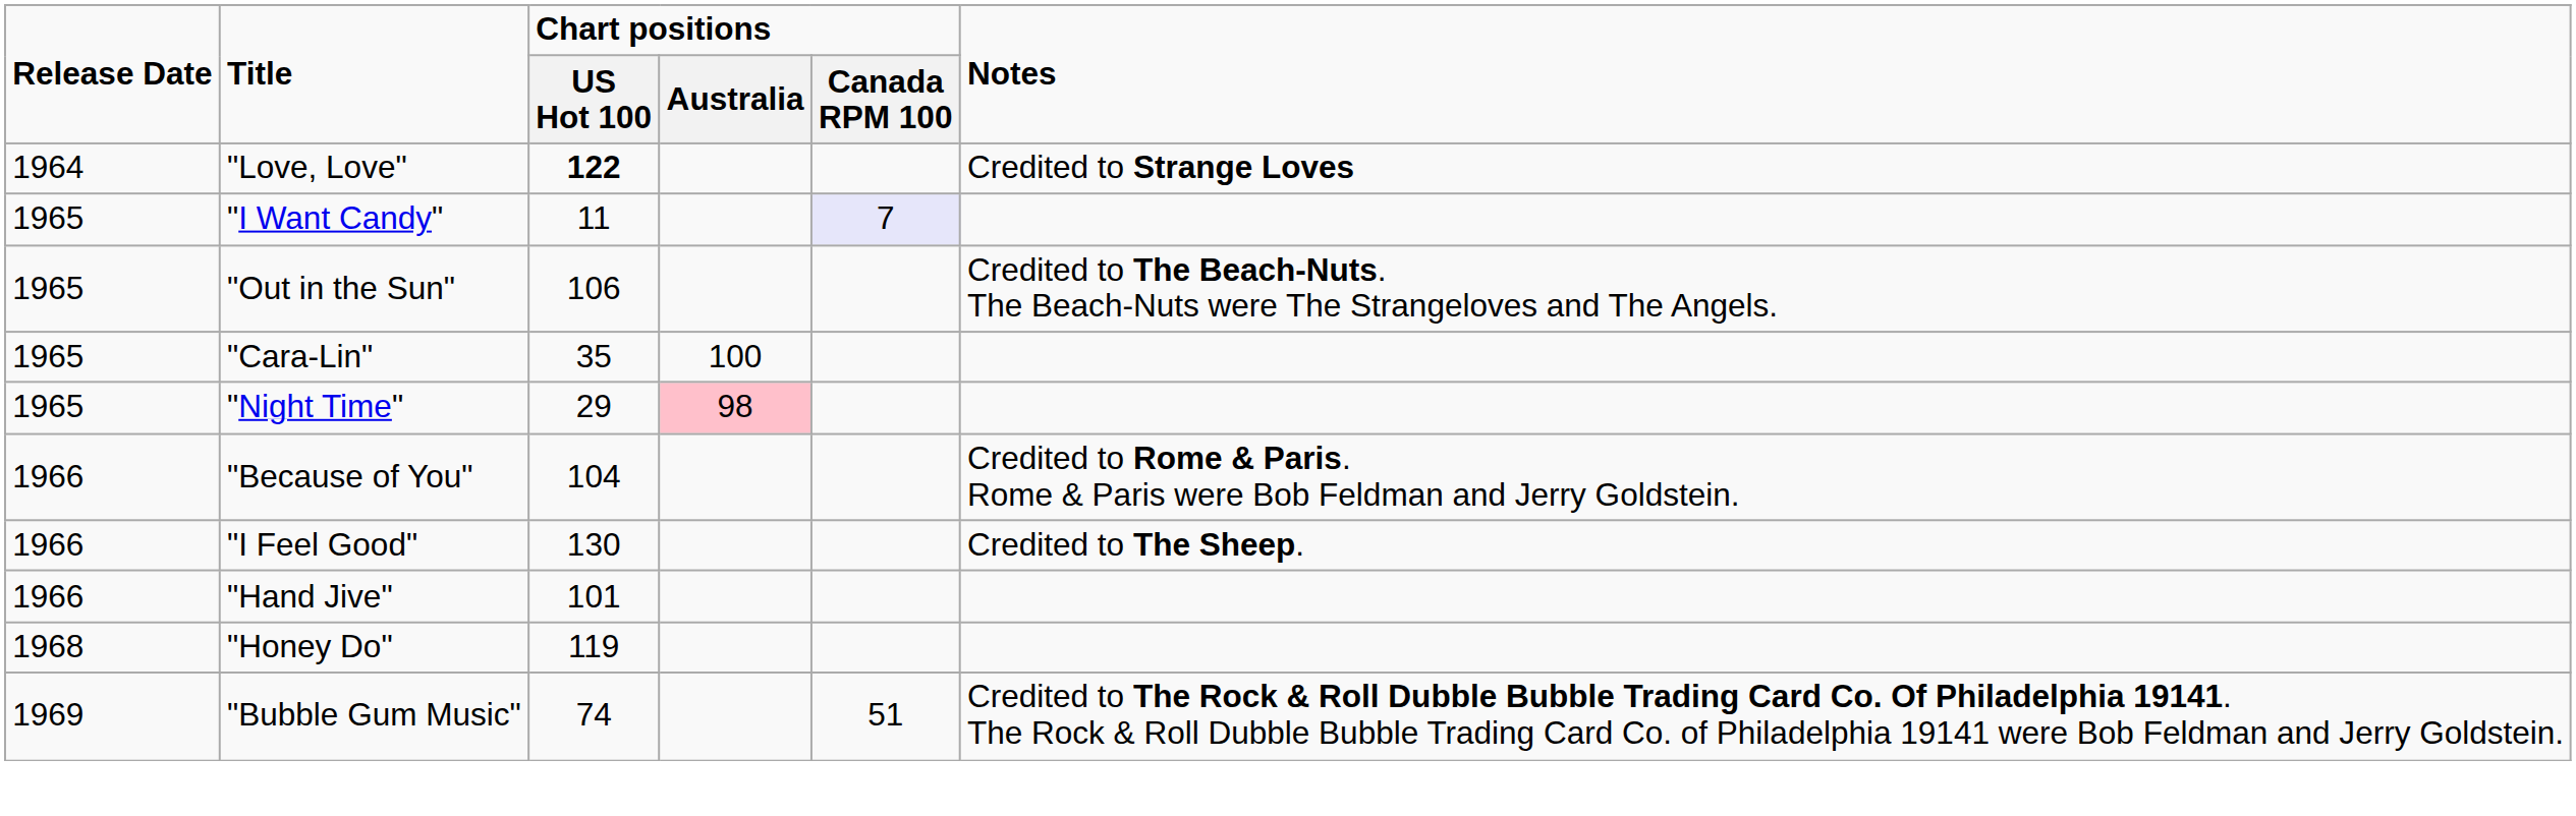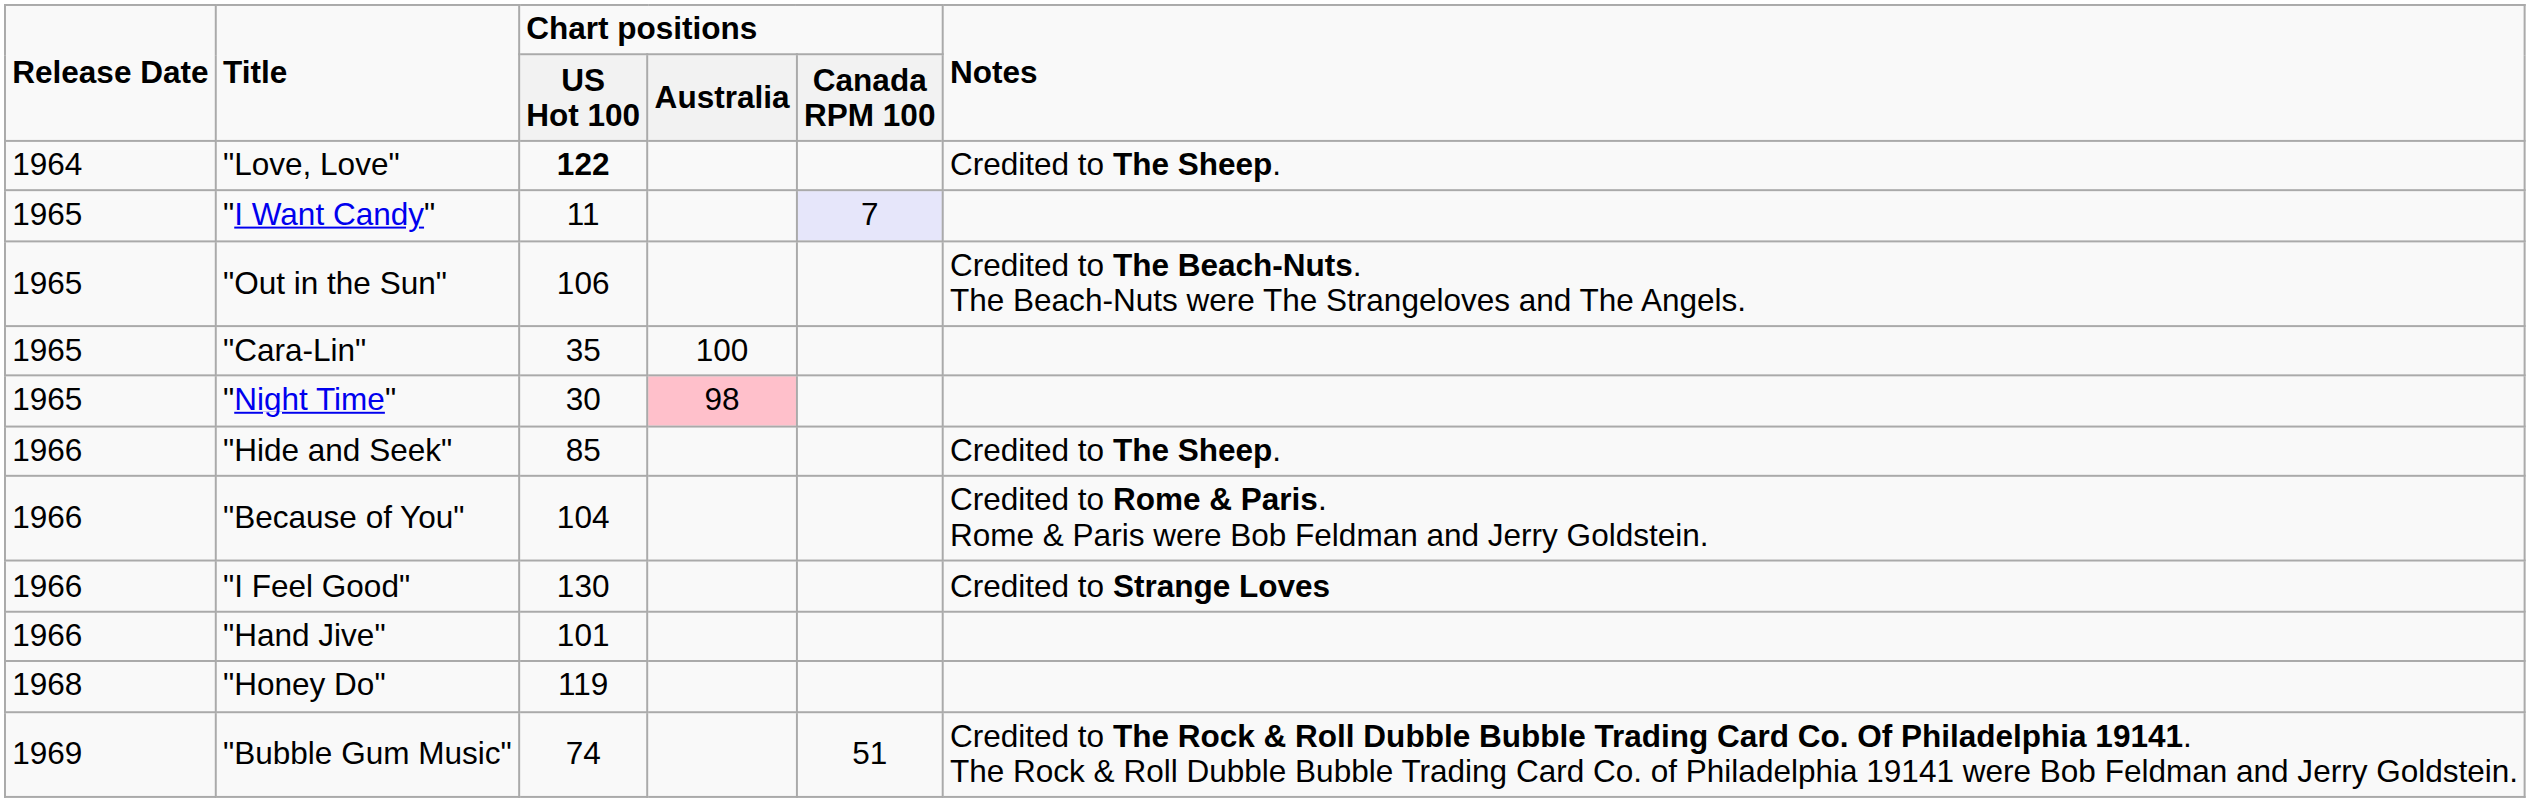 <table class="wikitable">
 <tr>
 <td rowspan="2"><strong>Release Date</strong></td>
 <td rowspan="2"><strong>Title</strong></td>
 <td colspan="3"><strong>Chart positions</strong></td>
 <td rowspan="2"><strong>Notes</strong></td>
 </tr>
 <tr>
 <th align="center">US <br> Hot 100</th>
 <th align="center">Australia</th>
 <th align="center">Canada <br> RPM 100</th>
 </tr>
 <tr>
 <td>1964</td>
 <td>"Love, Love"</td>
 <td align="center"><strong>122</strong></td>
 <td align="center"></td>
 <td align="center"></td>
-<td>Credited to <strong>Strange Loves</strong></td>
+<td>Credited to <strong>The Sheep</strong>.</td>
 </tr>
 <tr>
 <td>1965</td>
 <td>"<a href='#'>I Want Candy</a>"</td>
 <td align="center">11</td>
 <td align="center"></td>
 <td align="center" style="background: lavender;">7</td>
 <td></td>
 </tr>
 <tr>
 <td>1965</td>
 <td>"Out in the Sun"</td>
 <td align="center">106</td>
 <td align="center"></td>
 <td align="center"></td>
 <td>Credited to <strong>The Beach-Nuts</strong>.  <br>The Beach-Nuts were The Strangeloves and The Angels.</td>
 </tr>
 <tr>
 <td>1965</td>
 <td>"Cara-Lin"</td>
 <td align="center">35</td>
 <td align="center">100</td>
 <td align="center"></td>
 <td></td>
 </tr>
 <tr>
 <td>1965</td>
 <td>"<a href='#'>Night Time</a>"</td>
-<td align="center">29</td>
+<td align="center">30</td>
 <td align="center" style="background: pink;">98</td>
 <td align="center"></td>
 <td></td>
+</tr>
+<tr>
+<td>1966</td>
+<td>"Hide and Seek"</td>
+<td align="center">85</td>
+<td align="center"></td>
+<td align="center"></td>
+<td>Credited to <strong>The Sheep</strong>.</td>
 </tr>
 <tr>
 <td>1966</td>
 <td>"Because of You"</td>
 <td align="center">104</td>
 <td align="center"></td>
 <td align="center"></td>
 <td>Credited to <strong>Rome & Paris</strong>.  <br>Rome & Paris were Bob Feldman and Jerry Goldstein.</td>
 </tr>
 <tr>
 <td>1966</td>
 <td>"I Feel Good"</td>
 <td align="center">130</td>
 <td align="center"></td>
 <td align="center"></td>
-<td>Credited to <strong>The Sheep</strong>.</td>
+<td>Credited to <strong>Strange Loves</strong></td>
 </tr>
 <tr>
 <td>1966</td>
 <td>"Hand Jive"</td>
 <td align="center">101</td>
 <td align="center"></td>
 <td align="center"></td>
 <td></td>
 </tr>
 <tr>
 <td>1968</td>
 <td>"Honey Do"</td>
 <td align="center">119</td>
 <td align="center"></td>
 <td align="center"></td>
 <td></td>
 </tr>
 <tr>
 <td>1969</td>
 <td>"Bubble Gum Music"</td>
 <td align="center">74</td>
 <td align="center"></td>
 <td align="center">51</td>
 <td>Credited to <strong>The Rock & Roll Dubble Bubble Trading Card Co. Of Philadelphia 19141</strong>.  <br> The Rock & Roll Dubble Bubble Trading Card Co. of Philadelphia 19141 were Bob Feldman and Jerry Goldstein.</td>
 </tr>
 </table>
